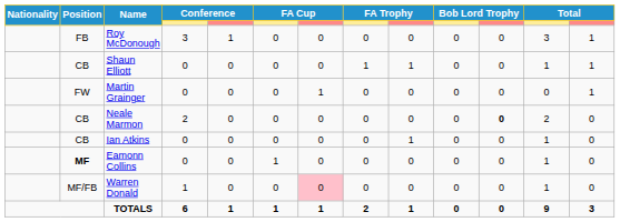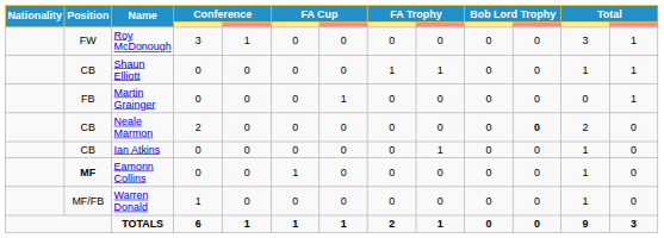 <table class="wikitable" style="text-align:center; font-size:90%; width:100%;">
 <tr>
 <th rowspan="2" style="background:#2191CC; color:white; border:1px solid #F7C408; text-align:center;">Nationality</th>
 <th rowspan="2" style="background:#2191CC; color:white; border:1px solid #F7C408; text-align:center;">Position</th>
 <th rowspan="2" style="background:#2191CC; color:white; border:1px solid #F7C408; text-align:center;">Name</th>
 <th colspan="2" style="background:#2191CC; color:white; border:1px solid #F7C408; text-align:center;">Conference</th>
 <th colspan="2" style="background:#2191CC; color:white; border:1px solid #F7C408; text-align:center;">FA Cup</th>
 <th colspan="2" style="background:#2191CC; color:white; border:1px solid #F7C408; text-align:center;">FA Trophy</th>
 <th colspan="2" style="background:#2191CC; color:white; border:1px solid #F7C408; text-align:center;">Bob Lord Trophy</th>
 <th colspan="2" style="background:#2191CC; color:white; border:1px solid #F7C408; text-align:center;">Total</th>
 </tr>
 <tr>
 <th width=60 style="background: #FFEE99"></th>
 <th width=60 style="background: #FF8888"></th>
 <th width=60 style="background: #FFEE99"></th>
 <th width=60 style="background: #FF8888"></th>
 <th width=60 style="background: #FFEE99"></th>
 <th width=60 style="background: #FF8888"></th>
 <th width=60 style="background: #FFEE99"></th>
 <th width=60 style="background: #FF8888"></th>
 <th width=60 style="background: #FFEE99"></th>
 <th width=60 style="background: #FF8888"></th>
 </tr>
 <tr>
 <td></td>
-<td>FB</td>
+<td>FW</td>
 <td align="left"><a href='#'>Roy McDonough</a></td>
 <td>3</td>
 <td>1</td>
 <td>0</td>
 <td>0</td>
 <td>0</td>
 <td>0</td>
 <td>0</td>
 <td>0</td>
 <td>3</td>
 <td>1</td>
 </tr>
 <tr>
 <td></td>
 <td>CB</td>
 <td align="left"><a href='#'>Shaun Elliott</a></td>
 <td>0</td>
 <td>0</td>
 <td>0</td>
 <td>0</td>
 <td>1</td>
 <td>1</td>
 <td>0</td>
 <td>0</td>
 <td>1</td>
 <td>1</td>
 </tr>
 <tr>
 <td></td>
-<td>FW</td>
+<td>FB</td>
 <td align="left"><a href='#'>Martin Grainger</a></td>
 <td>0</td>
 <td>0</td>
 <td>0</td>
 <td>1</td>
 <td>0</td>
 <td>0</td>
 <td>0</td>
 <td>0</td>
 <td>0</td>
 <td>1</td>
 </tr>
 <tr>
 <td></td>
 <td>CB</td>
 <td align="left"><a href='#'>Neale Marmon</a></td>
 <td>2</td>
 <td>0</td>
 <td>0</td>
 <td>0</td>
 <td>0</td>
 <td>0</td>
 <td>0</td>
 <td><strong>0</strong></td>
 <td>2</td>
 <td>0</td>
 </tr>
 <tr>
 <td></td>
 <td>CB</td>
 <td align="left"><a href='#'>Ian Atkins</a></td>
 <td>0</td>
 <td>0</td>
 <td>0</td>
 <td>0</td>
 <td>0</td>
 <td>1</td>
 <td>0</td>
 <td>0</td>
 <td>1</td>
 <td>0</td>
 </tr>
 <tr>
 <td></td>
 <td><strong>MF</strong></td>
 <td align="left"><a href='#'>Eamonn Collins</a></td>
 <td>0</td>
 <td>0</td>
 <td>1</td>
 <td>0</td>
 <td>0</td>
 <td>0</td>
 <td>0</td>
 <td>0</td>
 <td>1</td>
 <td>0</td>
 </tr>
 <tr>
 <td></td>
 <td>MF/FB</td>
 <td align="left"><a href='#'>Warren Donald</a></td>
 <td>1</td>
 <td>0</td>
 <td>0</td>
-<td style="background: pink;">0</td>
+<td>0</td>
 <td>0</td>
 <td>0</td>
 <td>0</td>
 <td>0</td>
 <td>1</td>
 <td>0</td>
 </tr>
 <tr>
 <td colspan="2"></td>
 <td><strong>TOTALS</strong></td>
 <td><strong>6</strong></td>
 <td><strong>1</strong></td>
 <td><strong>1</strong></td>
 <td><strong>1</strong></td>
 <td><strong>2</strong></td>
 <td><strong>1</strong></td>
 <td><strong>0</strong></td>
 <td><strong>0</strong></td>
 <td><strong>9</strong></td>
 <td><strong>3</strong></td>
 </tr>
 </table>
